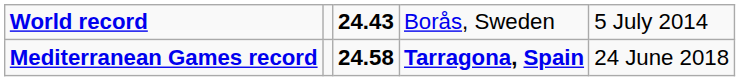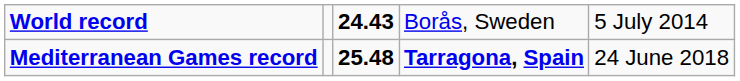 <table class="wikitable">
 <tr>
 <td><strong><a href='#'>World record</a></strong></td>
 <td></td>
 <td><strong>24.43</strong></td>
 <td><a href='#'>Borås</a>, Sweden</td>
 <td>5 July 2014</td>
 </tr>
 <tr>
 <td><strong><a href='#'>Mediterranean Games record</a></strong></td>
 <td></td>
-<td><strong>24.58</strong></td>
+<td><strong>25.48</strong></td>
 <td><strong><a href='#'>Tarragona</a>, <a href='#'>Spain</a></strong></td>
 <td>24 June 2018</td>
 </tr>
 </table>
